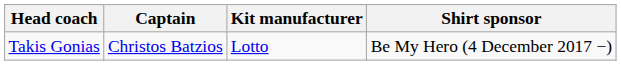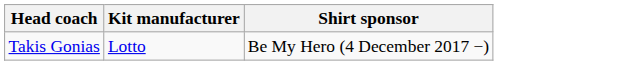 <table class="wikitable sortable" style="text-align: left;">
 <tr>
 <th>Head coach</th>
-<th>Captain</th>
 <th>Kit manufacturer</th>
 <th>Shirt sponsor</th>
 </tr>
 <tr>
 <td> <a href='#'>Takis Gonias</a></td>
-<td> <a href='#'>Christos Batzios</a></td>
 <td> <a href='#'>Lotto</a></td>
 <td> Be My Hero (4 December 2017 −)</td>
 </tr>
 </table>
